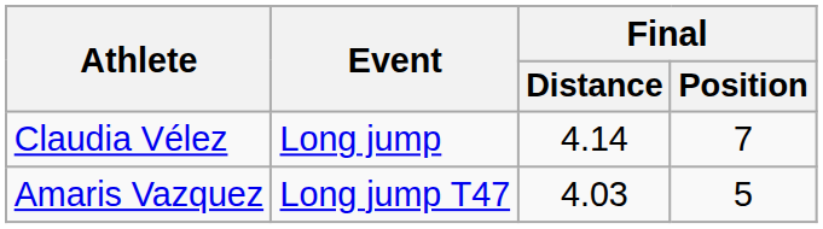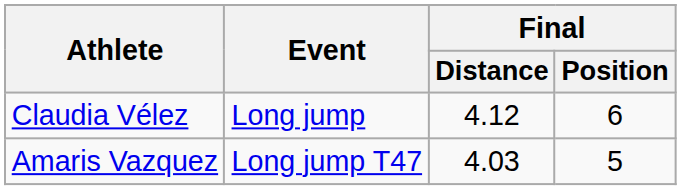 <table class=wikitable style="font-size:90%">
 <tr>
 <th rowspan="2">Athlete</th>
 <th rowspan="2">Event</th>
 <th colspan="2">Final</th>
 </tr>
 <tr style="font-size:95%">
 <th>Distance</th>
 <th>Position</th>
 </tr>
 <tr align=center>
 <td align=left><a href='#'>Claudia Vélez</a></td>
 <td align=left><a href='#'>Long jump </a></td>
-<td>4.14</td>
-<td>7</td>
+<td>4.12</td>
+<td>6</td>
 </tr>
 <tr align=center>
 <td align=left><a href='#'>Amaris Vazquez</a></td>
 <td align=left><a href='#'>Long jump T47</a></td>
 <td>4.03</td>
 <td>5</td>
 </tr>
 </table>
